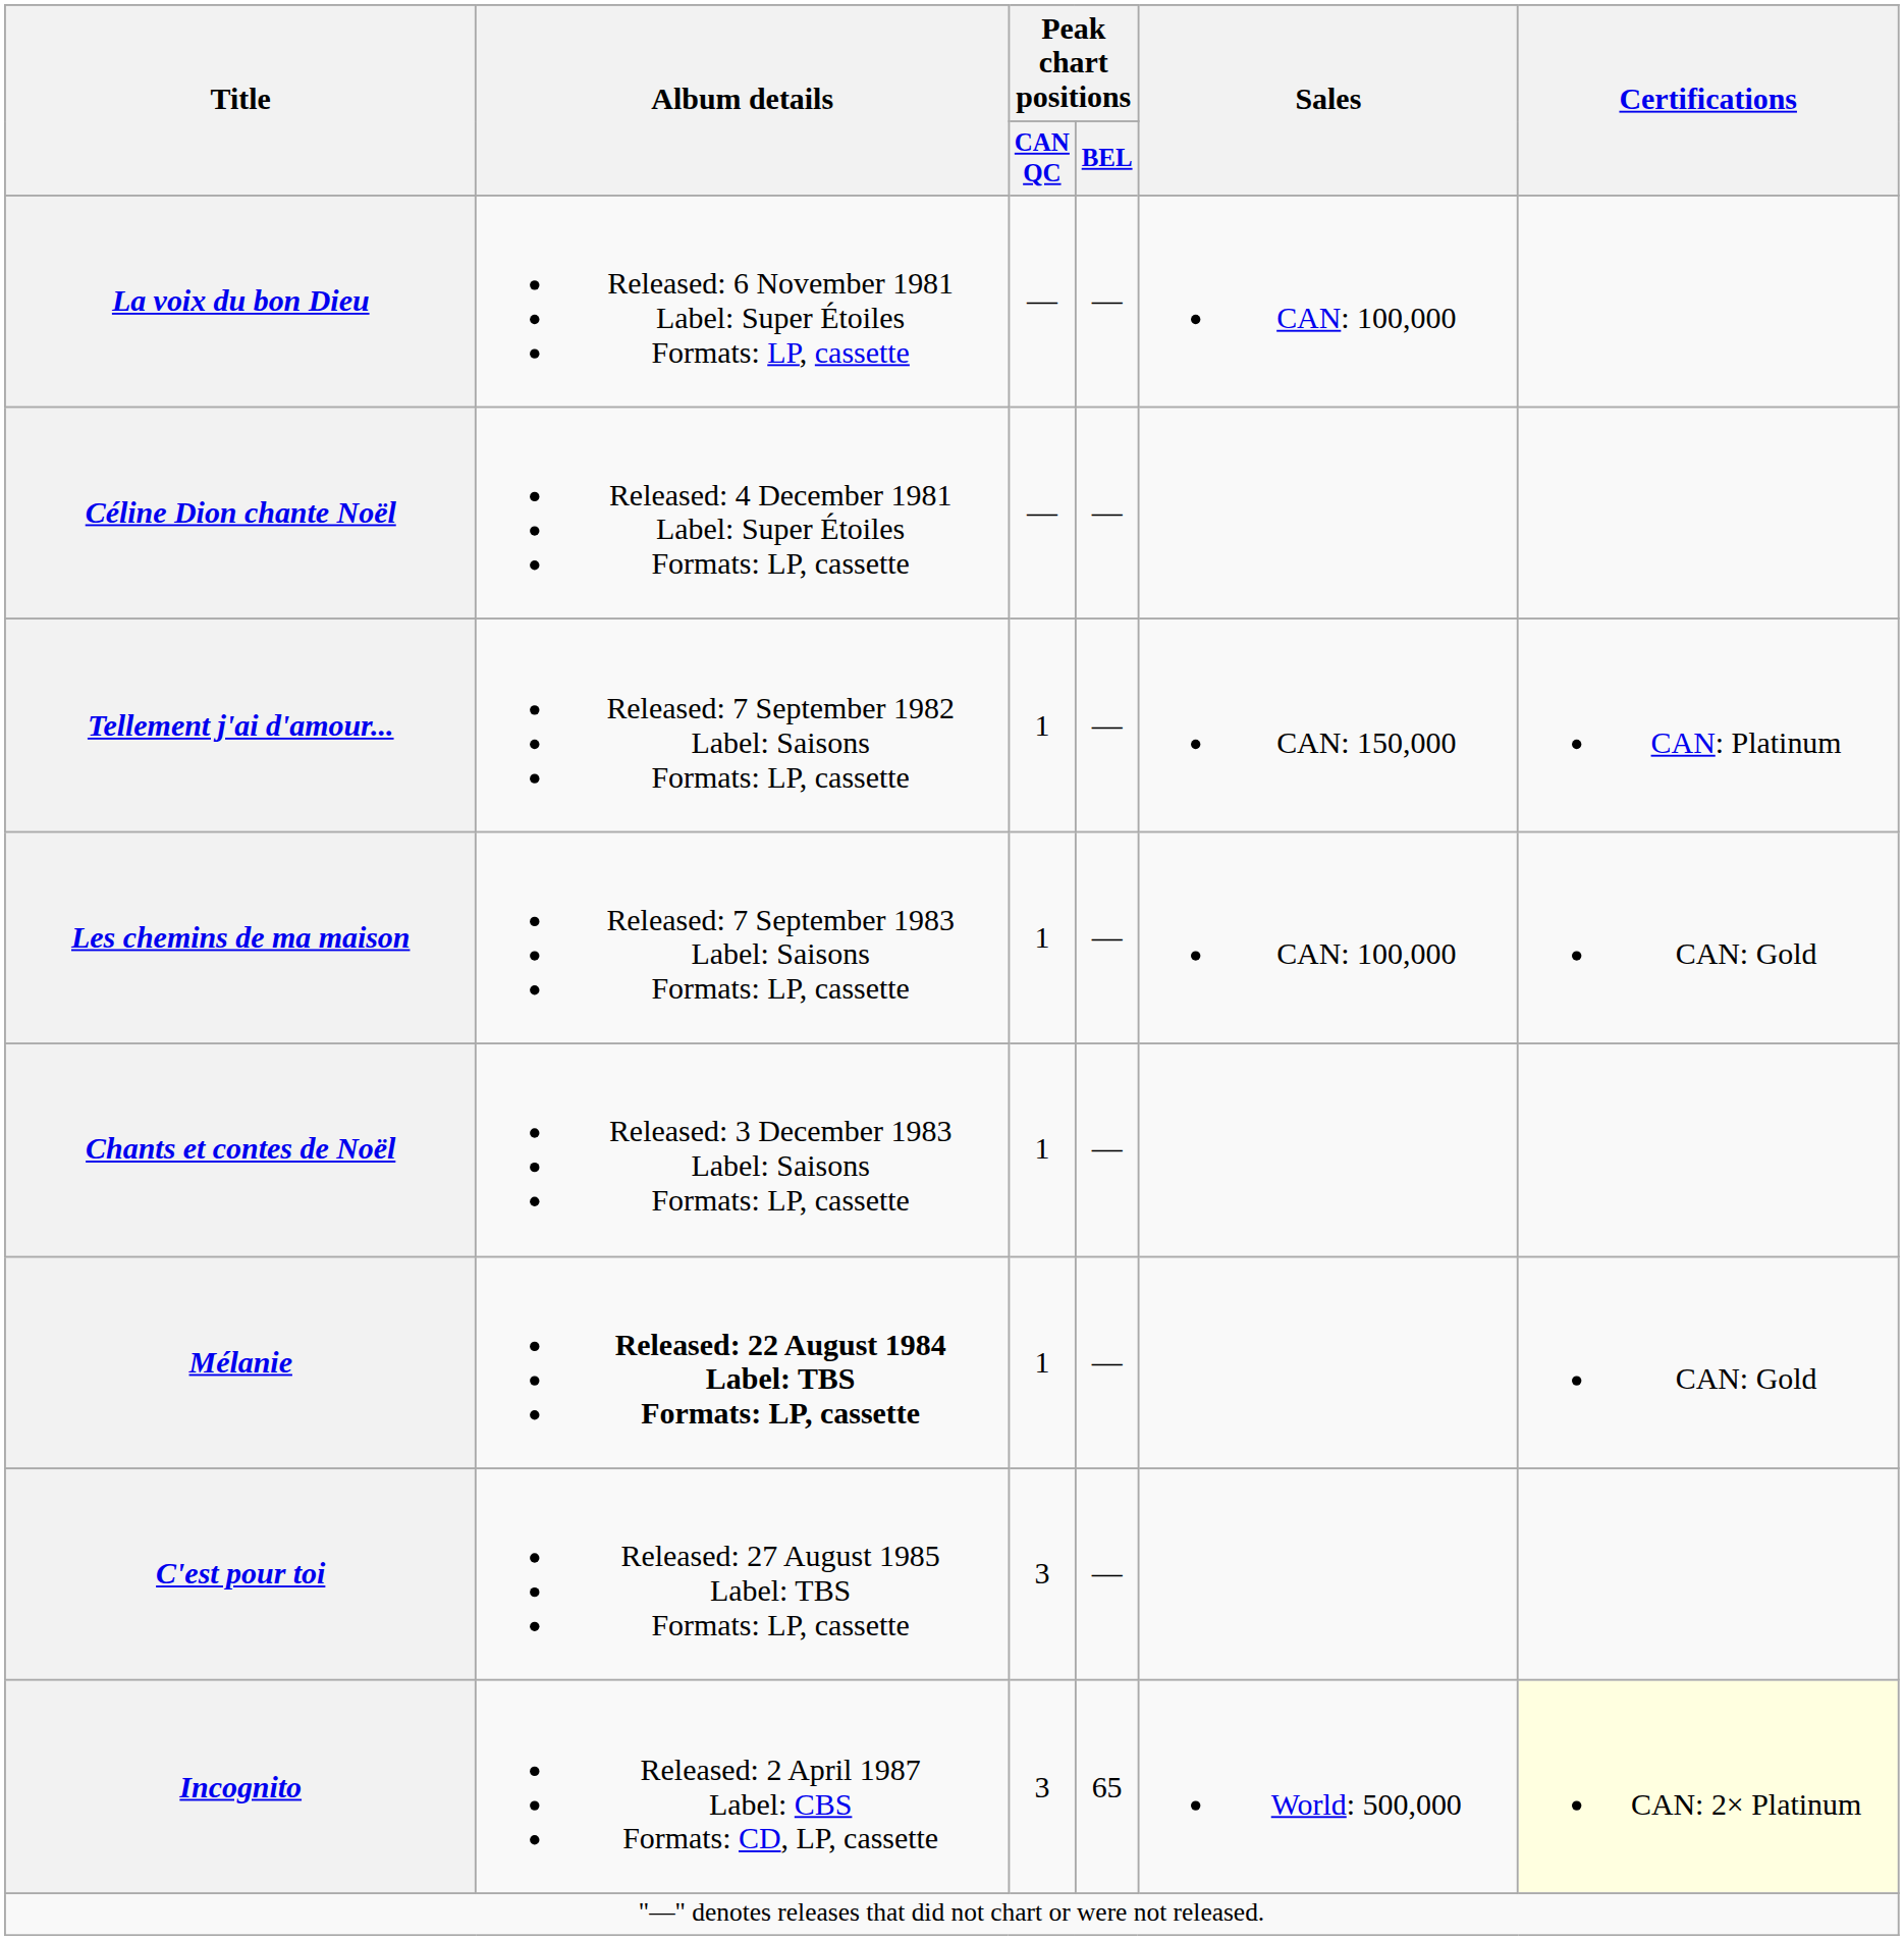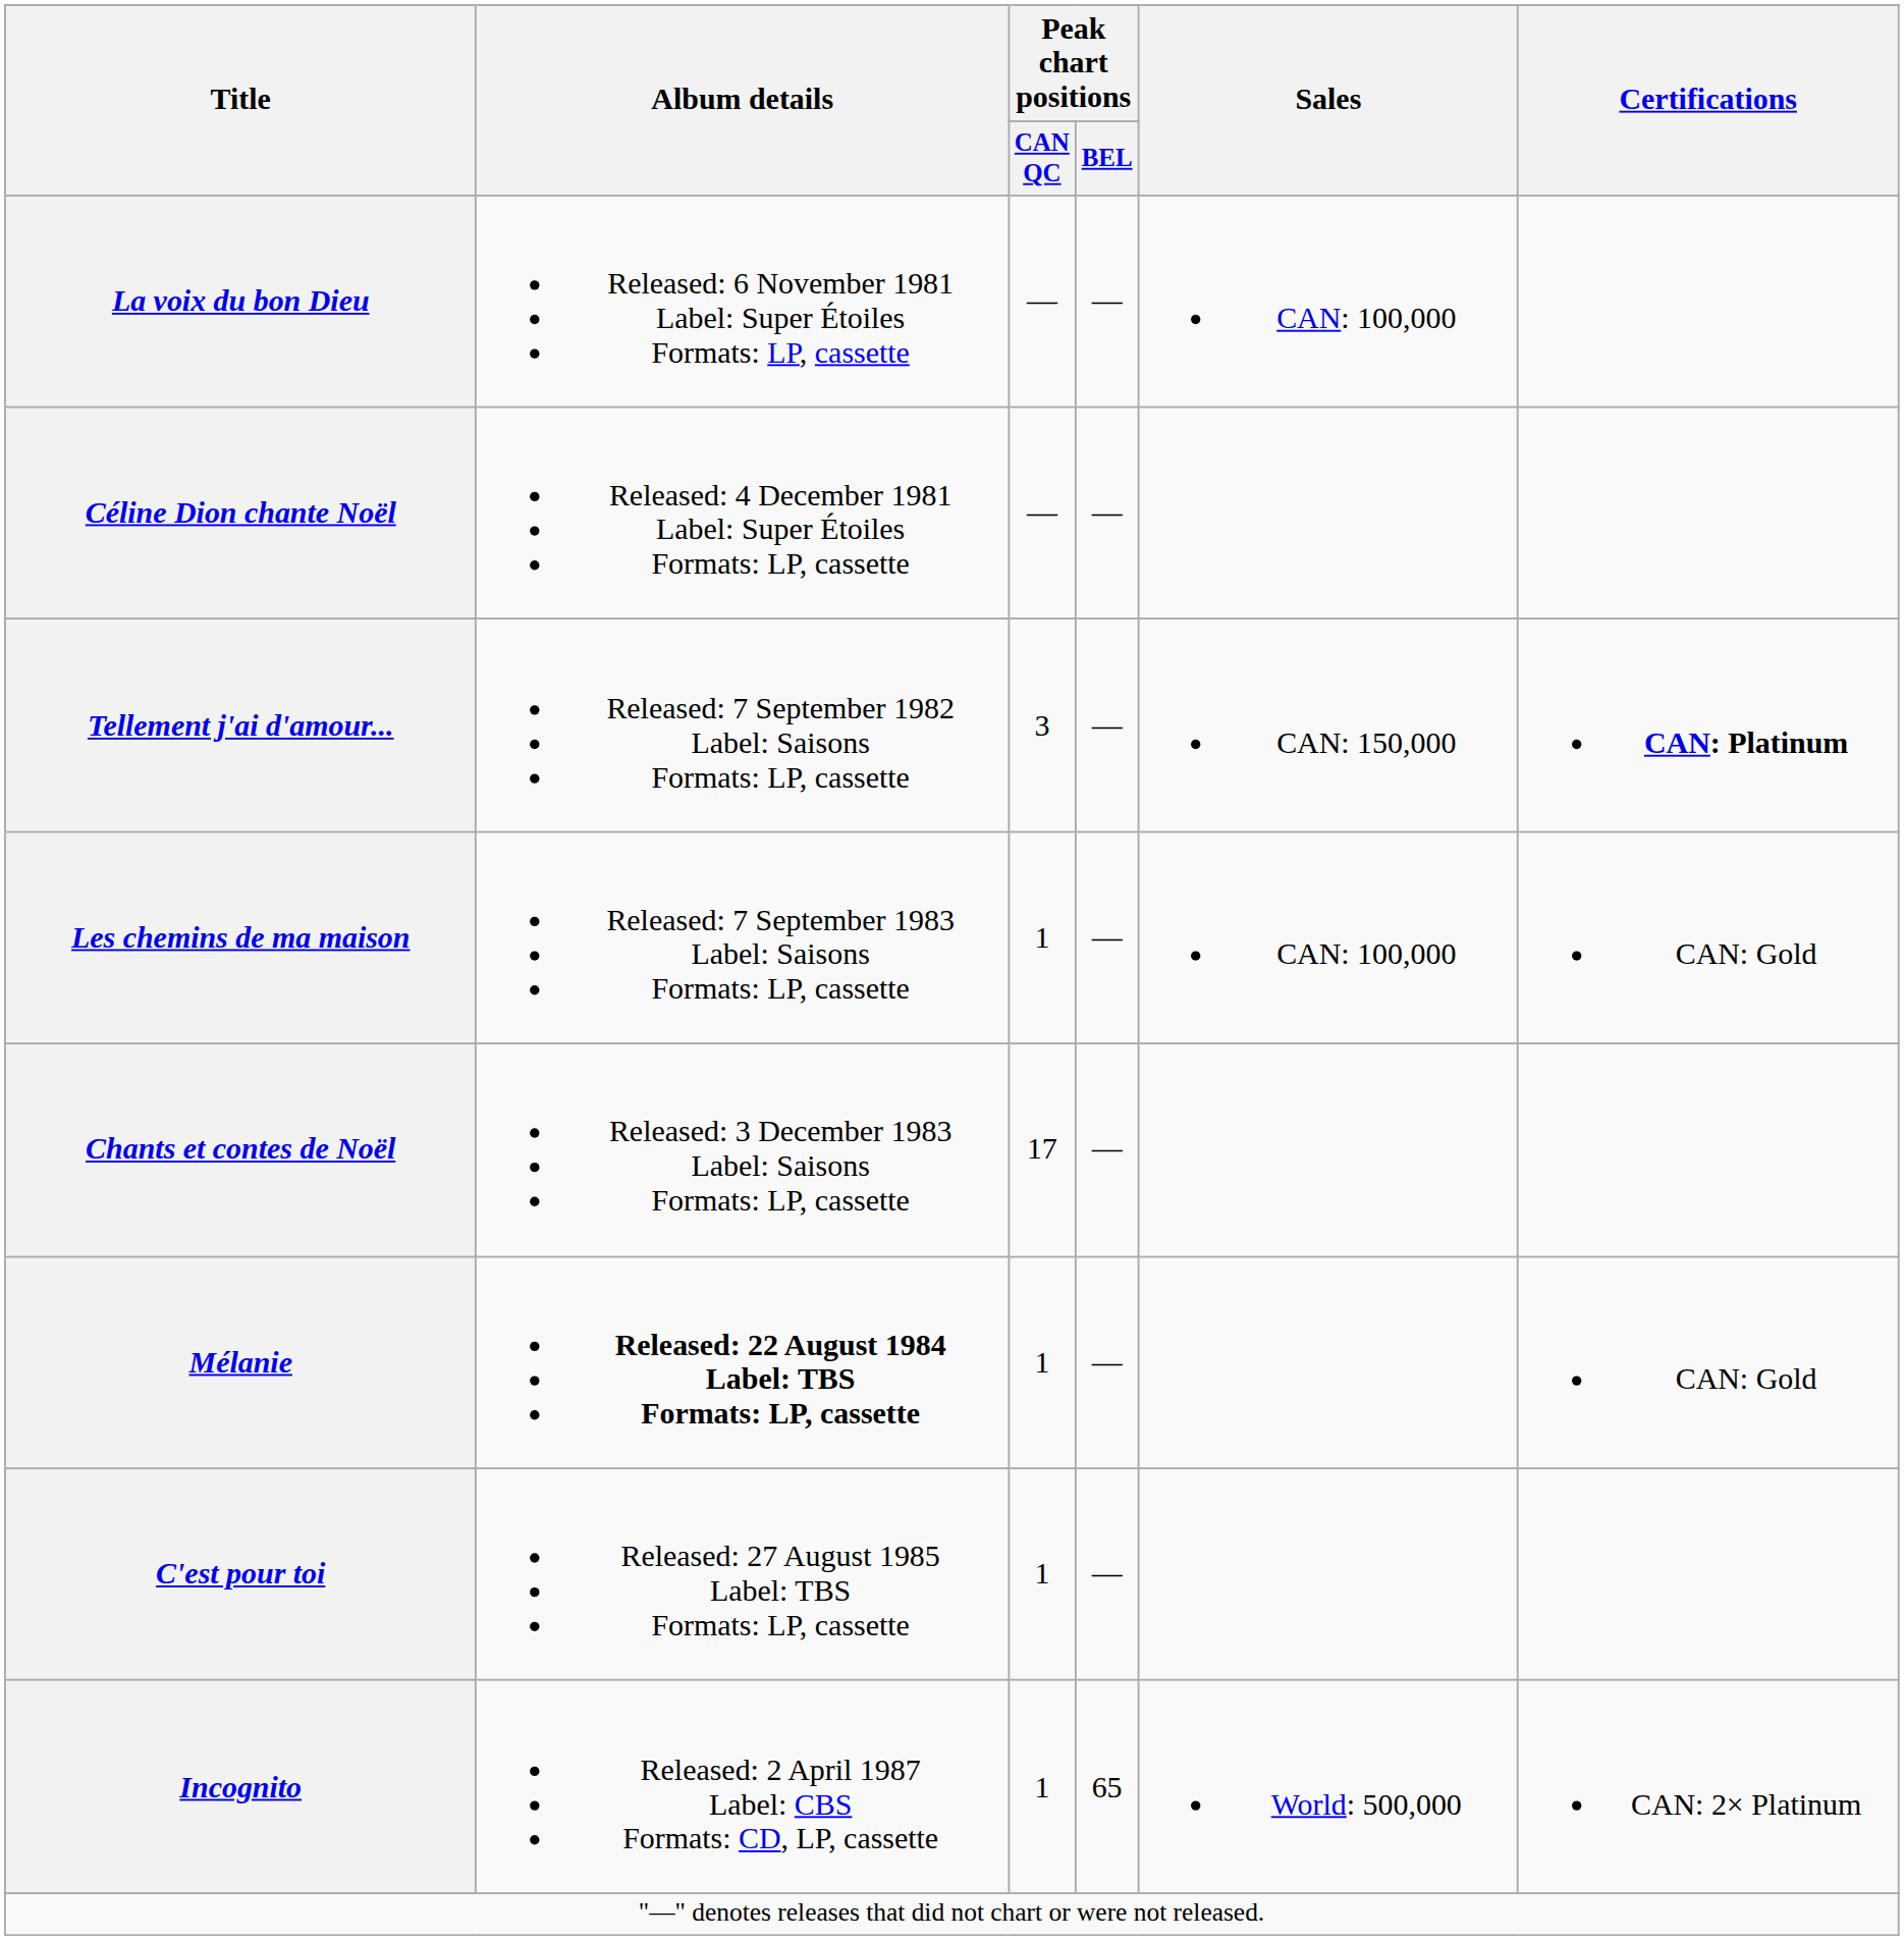 <table class="wikitable plainrowheaders" style="text-align:center;">
 <tr>
 <th rowspan="2" style="width:15em;">Title</th>
 <th rowspan="2" style="width:17em;">Album details</th>
 <th colspan="2">Peak chart positions</th>
 <th rowspan="2" style="width:12em;">Sales</th>
 <th rowspan="2" style="width:12em;"><a href='#'>Certifications</a></th>
 </tr>
 <tr style="font-size:smaller;">
 <th style="width:25px;"><a href='#'>CAN<br>QC</a><br></th>
 <th style="width:25px;"><a href='#'>BEL</a><br></th>
 </tr>
 <tr>
 <th scope="row"><em><a href='#'>La voix du bon Dieu</a></em></th>
 <td><br><ul><li>Released: 6 November 1981</li><li>Label: Super Étoiles</li><li>Formats: <a href='#'>LP</a>, <a href='#'>cassette</a></li></ul></td>
 <td>—</td>
 <td>—</td>
 <td><br><ul><li><a href='#'>CAN</a>: 100,000</li></ul></td>
 <td></td>
 </tr>
 <tr>
 <th scope="row"><em><a href='#'>Céline Dion chante Noël</a></em></th>
 <td><br><ul><li>Released: 4 December 1981</li><li>Label: Super Étoiles</li><li>Formats: LP, cassette</li></ul></td>
 <td>—</td>
 <td>—</td>
 <td></td>
 <td></td>
 </tr>
 <tr>
 <th scope="row"><em><a href='#'>Tellement j'ai d'amour...</a></em></th>
 <td><br><ul><li>Released: 7 September 1982</li><li>Label: Saisons</li><li>Formats: LP, cassette</li></ul></td>
-<td>1</td>
+<td>3</td>
 <td>—</td>
 <td><br><ul><li>CAN: 150,000</li></ul></td>
-<td><br><ul><li><a href='#'>CAN</a>: Platinum</li></ul></td>
+<td><strong><br><ul><li><a href='#'>CAN</a>: Platinum</li></ul></strong></td>
 </tr>
 <tr>
 <th scope="row"><em><a href='#'>Les chemins de ma maison</a></em></th>
 <td><br><ul><li>Released: 7 September 1983</li><li>Label: Saisons</li><li>Formats: LP, cassette</li></ul></td>
 <td>1</td>
 <td>—</td>
 <td><br><ul><li>CAN: 100,000</li></ul></td>
 <td><br><ul><li>CAN: Gold</li></ul></td>
 </tr>
 <tr>
 <th scope="row"><em><a href='#'>Chants et contes de Noël</a></em></th>
 <td><br><ul><li>Released: 3 December 1983</li><li>Label: Saisons</li><li>Formats: LP, cassette</li></ul></td>
-<td>1</td>
+<td>17</td>
 <td>—</td>
 <td></td>
 <td></td>
 </tr>
 <tr>
 <th scope="row"><em><a href='#'>Mélanie</a></em></th>
 <td><strong><br><ul><li>Released: 22 August 1984</li><li>Label: TBS</li><li>Formats: LP, cassette</li></ul></strong></td>
 <td>1</td>
 <td>—</td>
 <td></td>
 <td><br><ul><li>CAN: Gold</li></ul></td>
 </tr>
 <tr>
 <th scope="row"><em><a href='#'>C'est pour toi</a></em></th>
 <td><br><ul><li>Released: 27 August 1985</li><li>Label: TBS</li><li>Formats: LP, cassette</li></ul></td>
-<td>3</td>
+<td>1</td>
 <td>—</td>
 <td></td>
 <td></td>
 </tr>
 <tr>
 <th scope="row"><em><a href='#'>Incognito</a></em></th>
 <td><br><ul><li>Released: 2 April 1987</li><li>Label: <a href='#'>CBS</a></li><li>Formats: <a href='#'>CD</a>, LP, cassette</li></ul></td>
-<td>3</td>
+<td>1</td>
 <td>65</td>
 <td><br><ul><li><a href='#'>World</a>: 500,000</li></ul></td>
-<td style="background: lightyellow;"><br><ul><li>CAN: 2× Platinum</li></ul></td>
+<td><br><ul><li>CAN: 2× Platinum</li></ul></td>
 </tr>
 <tr>
 <td colspan="14" style="font-size:85%">"—" denotes releases that did not chart or were not released.</td>
 </tr>
 </table>
